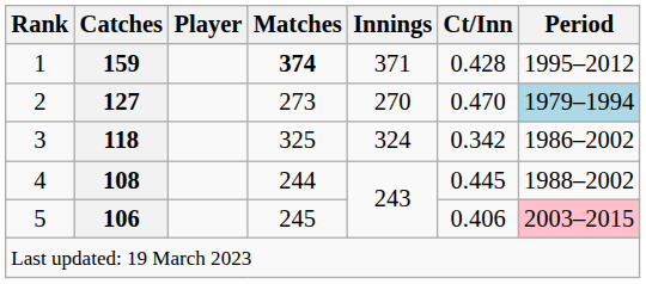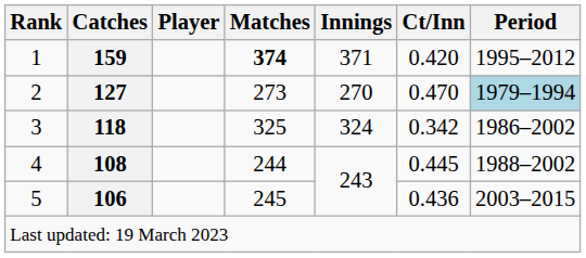 <table class="wikitable plainrowheaders sortable">
 <tr>
 <th scope=col>Rank</th>
 <th scope=col>Catches</th>
 <th scope=col>Player</th>
 <th scope=col>Matches</th>
 <th scope=col>Innings</th>
 <th scope=col>Ct/Inn</th>
 <th scope=col>Period</th>
 </tr>
 <tr>
 <td align=center>1</td>
 <th scope=row style=text-align:center;>159</th>
 <td></td>
 <td align=center><strong>374</strong></td>
 <td align=center>371</td>
-<td align=center>0.428</td>
+<td align=center>0.420</td>
 <td>1995–2012</td>
 </tr>
 <tr>
 <td align=center>2</td>
 <th scope=row style=text-align:center;>127</th>
 <td></td>
 <td align=center>273</td>
 <td align=center>270</td>
 <td align=center>0.470</td>
 <td style="background: lightblue;">1979–1994</td>
 </tr>
 <tr>
 <td align=center>3</td>
 <th scope=row style=text-align:center;>118</th>
 <td></td>
 <td align=center>325</td>
 <td align=center>324</td>
 <td align=center>0.342</td>
 <td>1986–2002</td>
 </tr>
 <tr>
 <td align=center>4</td>
 <th scope=row style=text-align:center;>108</th>
 <td></td>
 <td align=center>244</td>
 <td align=center rowspan=2>243</td>
 <td align=center>0.445</td>
 <td>1988–2002</td>
 </tr>
 <tr>
 <td align=center>5</td>
 <th scope=row style=text-align:center;>106</th>
 <td></td>
 <td align=center>245</td>
-<td align=center>0.406</td>
-<td style="background: pink;">2003–2015</td>
+<td align=center>0.436</td>
+<td>2003–2015</td>
 </tr>
 <tr class=sortbottom>
 <td colspan=7><small>Last updated: 19 March 2023</small></td>
 </tr>
 </table>
